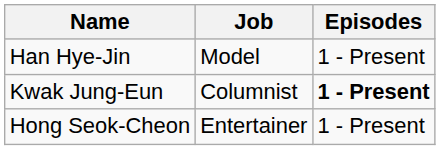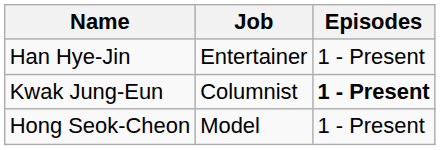 <table class="wikitable">
 <tr>
 <th>Name</th>
 <th>Job</th>
 <th>Episodes</th>
 </tr>
 <tr>
 <td>Han Hye-Jin</td>
-<td>Model</td>
+<td>Entertainer</td>
 <td>1 - Present</td>
 </tr>
 <tr>
 <td>Kwak Jung-Eun</td>
 <td>Columnist</td>
 <td><strong>1 - Present</strong></td>
 </tr>
 <tr>
 <td>Hong Seok-Cheon</td>
-<td>Entertainer</td>
+<td>Model</td>
 <td>1 - Present</td>
 </tr>
 </table>
